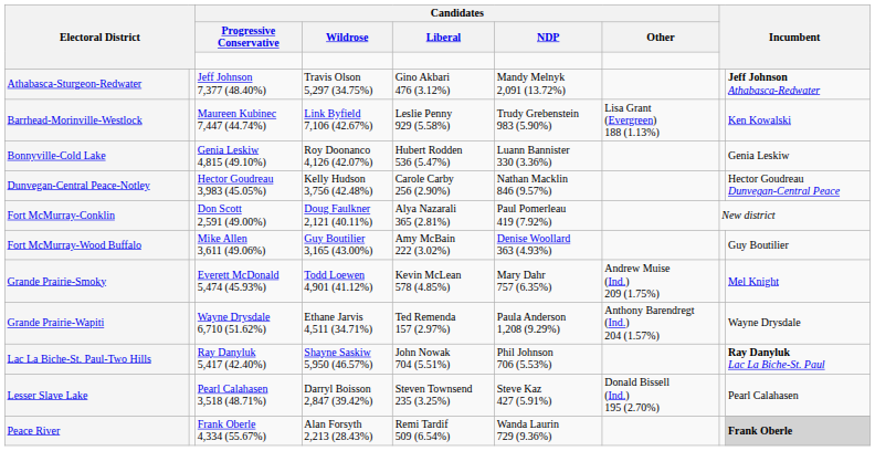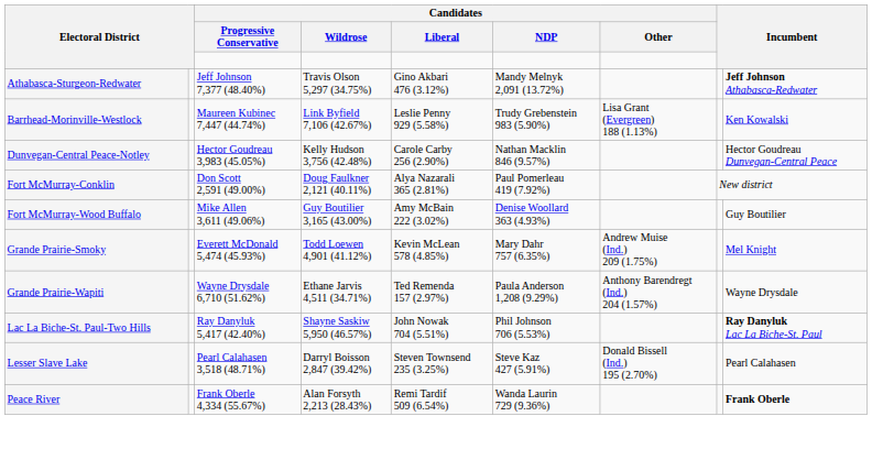 <table class="wikitable" style="width:100%">
 <tr>
 <th rowspan=3 colspan=2>Electoral District</th>
 <th colspan=5>Candidates</th>
 <th rowspan=3 colspan=2>Incumbent</th>
 </tr>
 <tr>
 <th><a href='#'>Progressive<br>Conservative</a></th>
 <th><a href='#'>Wildrose</a></th>
 <th><a href='#'>Liberal</a></th>
 <th><a href='#'>NDP</a></th>
 <th>Other</th>
 </tr>
 <tr>
 <td> </td>
 <td> </td>
 <td> </td>
 <td> </td>
 <td> </td>
 </tr>
 <tr>
 <td style="background:whitesmoke;"><a href='#'>Athabasca-Sturgeon-Redwater</a></td>
 <td></td>
 <td><a href='#'>Jeff Johnson</a><br>7,377 (48.40%)</td>
 <td>Travis Olson<br>5,297 (34.75%)</td>
 <td>Gino Akbari<br>476 (3.12%)</td>
 <td>Mandy Melnyk<br>2,091 (13.72%)</td>
 <td></td>
 <td></td>
 <td><strong>Jeff Johnson</strong><br><span><em><a href='#'>Athabasca-Redwater</a></em></span></td>
 </tr>
 <tr>
 <td style="background:whitesmoke;"><a href='#'>Barrhead-Morinville-Westlock</a></td>
 <td></td>
 <td><a href='#'>Maureen Kubinec</a><br>7,447 (44.74%)</td>
 <td><a href='#'>Link Byfield</a><br>7,106 (42.67%)</td>
 <td>Leslie Penny<br>929 (5.58%)</td>
 <td>Trudy Grebenstein<br>983 (5.90%)</td>
 <td>Lisa Grant<br>(<a href='#'>Evergreen</a>)<br>188 (1.13%)</td>
 <td></td>
 <td><a href='#'>Ken Kowalski</a></td>
-</tr>
-<tr>
-<td style="background:whitesmoke;"><a href='#'>Bonnyville-Cold Lake</a></td>
-<td></td>
-<td><a href='#'>Genia Leskiw</a><br>4,815 (49.10%)</td>
-<td>Roy Doonanco<br>4,126 (42.07%)</td>
-<td>Hubert Rodden<br>536 (5.47%)</td>
-<td>Luann Bannister<br>330 (3.36%)</td>
-<td></td>
-<td></td>
-<td>Genia Leskiw</td>
 </tr>
 <tr>
 <td style="background:whitesmoke;"><a href='#'>Dunvegan-Central Peace-Notley</a></td>
 <td></td>
 <td><a href='#'>Hector Goudreau</a><br>3,983 (45.05%)</td>
 <td>Kelly Hudson<br>3,756 (42.48%)</td>
 <td>Carole Carby<br>256 (2.90%)</td>
 <td>Nathan Macklin<br>846 (9.57%)</td>
 <td></td>
 <td></td>
 <td>Hector Goudreau<br><span><em><a href='#'>Dunvegan-Central Peace</a></em></span></td>
 </tr>
 <tr>
 <td style="background:whitesmoke;"><a href='#'>Fort McMurray-Conklin</a></td>
 <td></td>
 <td><a href='#'>Don Scott</a><br>2,591 (49.00%)</td>
 <td><a href='#'>Doug Faulkner</a><br>2,121 (40.11%)</td>
 <td>Alya Nazarali<br>365 (2.81%)</td>
 <td>Paul Pomerleau<br>419 (7.92%)</td>
 <td></td>
 <td colspan=2><em>New district</em></td>
 </tr>
 <tr>
 <td style="background:whitesmoke;"><a href='#'>Fort McMurray-Wood Buffalo</a></td>
 <td></td>
 <td><a href='#'>Mike Allen</a><br>3,611 (49.06%)</td>
 <td><a href='#'>Guy Boutilier</a><br>3,165 (43.00%)</td>
 <td>Amy McBain<br>222 (3.02%)</td>
 <td><a href='#'>Denise Woollard</a><br>363 (4.93%)</td>
 <td></td>
 <td></td>
 <td>Guy Boutilier</td>
 </tr>
 <tr>
 <td style="background:whitesmoke;"><a href='#'>Grande Prairie-Smoky</a></td>
 <td></td>
 <td><a href='#'>Everett McDonald</a><br>5,474 (45.93%)</td>
 <td><a href='#'>Todd Loewen</a><br>4,901 (41.12%)</td>
 <td>Kevin McLean<br>578 (4.85%)</td>
 <td>Mary Dahr<br>757 (6.35%)</td>
 <td>Andrew Muise<br>(<a href='#'>Ind.</a>)<br>209 (1.75%)</td>
 <td></td>
 <td><a href='#'>Mel Knight</a></td>
 </tr>
 <tr>
 <td style="background:whitesmoke;"><a href='#'>Grande Prairie-Wapiti</a></td>
 <td></td>
 <td><a href='#'>Wayne Drysdale</a><br>6,710 (51.62%)</td>
 <td>Ethane Jarvis<br>4,511 (34.71%)</td>
 <td>Ted Remenda<br>157 (2.97%)</td>
 <td>Paula Anderson<br>1,208 (9.29%)</td>
 <td>Anthony Barendregt<br>(<a href='#'>Ind.</a>)<br>204 (1.57%)</td>
 <td></td>
 <td>Wayne Drysdale</td>
 </tr>
 <tr>
 <td style="background:whitesmoke;"><a href='#'>Lac La Biche-St. Paul-Two Hills</a></td>
 <td></td>
 <td><a href='#'>Ray Danyluk</a><br>5,417 (42.40%)</td>
 <td><a href='#'>Shayne Saskiw</a><br>5,950 (46.57%)</td>
 <td>John Nowak<br>704 (5.51%)</td>
 <td>Phil Johnson<br>706 (5.53%)</td>
 <td></td>
 <td></td>
 <td><strong>Ray Danyluk</strong><br><span><em><a href='#'>Lac La Biche-St. Paul</a></em></span></td>
 </tr>
 <tr>
 <td style="background:whitesmoke;"><a href='#'>Lesser Slave Lake</a></td>
 <td></td>
 <td><a href='#'>Pearl Calahasen</a><br>3,518 (48.71%)</td>
 <td>Darryl Boisson<br>2,847 (39.42%)</td>
 <td>Steven Townsend<br>235 (3.25%)</td>
 <td>Steve Kaz<br>427 (5.91%)</td>
 <td>Donald Bissell<br>(<a href='#'>Ind.</a>)<br>195 (2.70%)</td>
 <td></td>
 <td>Pearl Calahasen</td>
 </tr>
 <tr>
 <td style="background:whitesmoke;"><a href='#'>Peace River</a></td>
 <td></td>
 <td><a href='#'>Frank Oberle</a><br>4,334 (55.67%)</td>
 <td>Alan Forsyth<br>2,213 (28.43%)</td>
 <td>Remi Tardif<br>509 (6.54%)</td>
 <td>Wanda Laurin<br>729 (9.36%)</td>
 <td></td>
 <td></td>
-<td style="background: lightgrey;"><strong>Frank Oberle</strong></td>
+<td><strong>Frank Oberle</strong></td>
 </tr>
 </table>
